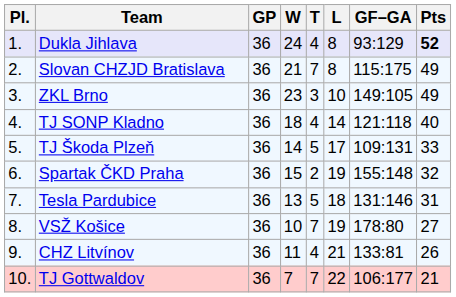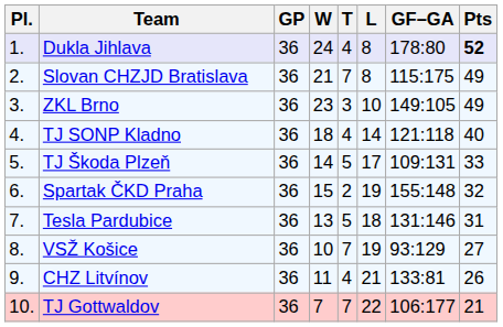 <table class="wikitable">
 <tr>
 <th>Pl.</th>
 <th width="200">Team</th>
 <th>GP</th>
 <th>W</th>
 <th>T</th>
 <th>L</th>
 <th>GF–GA</th>
 <th>Pts</th>
 </tr>
 <tr bgcolor="#e6e6fa">
 <td>1.</td>
 <td><a href='#'>Dukla Jihlava</a></td>
 <td>36</td>
 <td>24</td>
 <td>4</td>
 <td>8</td>
-<td>93:129</td>
+<td>178:80</td>
 <td><strong>52</strong></td>
 </tr>
 <tr bgcolor="#f0f8ff">
 <td>2.</td>
 <td><a href='#'>Slovan CHZJD Bratislava</a></td>
 <td>36</td>
 <td>21</td>
 <td>7</td>
 <td>8</td>
 <td>115:175</td>
 <td>49</td>
 </tr>
 <tr bgcolor="#f0f8ff">
 <td>3.</td>
 <td><a href='#'>ZKL Brno</a></td>
 <td>36</td>
 <td>23</td>
 <td>3</td>
 <td>10</td>
 <td>149:105</td>
 <td>49</td>
 </tr>
 <tr bgcolor="#f0f8ff">
 <td>4.</td>
 <td><a href='#'>TJ SONP Kladno</a></td>
 <td>36</td>
 <td>18</td>
 <td>4</td>
 <td>14</td>
 <td>121:118</td>
 <td>40</td>
 </tr>
 <tr bgcolor="#f0f8ff">
 <td>5.</td>
 <td><a href='#'>TJ Škoda Plzeň</a></td>
 <td>36</td>
 <td>14</td>
 <td>5</td>
 <td>17</td>
 <td>109:131</td>
 <td>33</td>
 </tr>
 <tr bgcolor="#f0f8ff">
 <td>6.</td>
 <td><a href='#'>Spartak ČKD Praha</a></td>
 <td>36</td>
 <td>15</td>
 <td>2</td>
 <td>19</td>
 <td>155:148</td>
 <td>32</td>
 </tr>
 <tr bgcolor="#f0f8ff">
 <td>7.</td>
 <td><a href='#'>Tesla Pardubice</a></td>
 <td>36</td>
 <td>13</td>
 <td>5</td>
 <td>18</td>
 <td>131:146</td>
 <td>31</td>
 </tr>
 <tr bgcolor="#f0f8ff">
 <td>8.</td>
 <td><a href='#'>VSŽ Košice</a></td>
 <td>36</td>
 <td>10</td>
 <td>7</td>
 <td>19</td>
-<td>178:80</td>
+<td>93:129</td>
 <td>27</td>
 </tr>
 <tr bgcolor="#f0f8ff">
 <td>9.</td>
 <td><a href='#'>CHZ Litvínov</a></td>
 <td>36</td>
 <td>11</td>
 <td>4</td>
 <td>21</td>
 <td>133:81</td>
 <td>26</td>
 </tr>
 <tr bgcolor="#ffcccc">
 <td>10.</td>
 <td><a href='#'>TJ Gottwaldov</a></td>
 <td>36</td>
 <td>7</td>
 <td>7</td>
 <td>22</td>
 <td>106:177</td>
 <td>21</td>
 </tr>
 </table>
